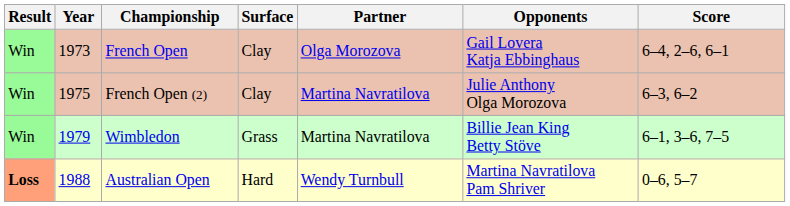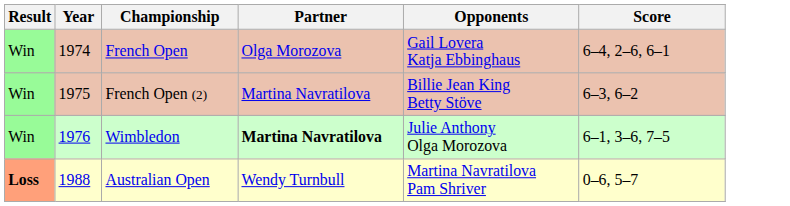 <table class="sortable wikitable">
 <tr>
 <th style="width:40px">Result</th>
 <th style="width:40px">Year</th>
 <th width=130>Championship</th>
-<th>Surface</th>
 <th width=160>Partner</th>
 <th width=170>Opponents</th>
 <th style="width:140px" class="unsortable">Score</th>
 </tr>
 <tr style="background:#ebc2af;">
 <td style="background:#98fb98;">Win</td>
-<td>1973</td>
+<td>1974</td>
 <td><a href='#'>French Open</a></td>
-<td>Clay</td>
 <td> <a href='#'>Olga Morozova</a></td>
 <td> <a href='#'>Gail Lovera</a><br> <a href='#'>Katja Ebbinghaus</a></td>
 <td>6–4, 2–6, 6–1</td>
 </tr>
 <tr style="background:#ebc2af;">
 <td style="background:#98fb98;">Win</td>
 <td>1975</td>
 <td>French Open <small>(2)</small></td>
-<td>Clay</td>
 <td> <a href='#'>Martina Navratilova</a></td>
-<td> <a href='#'>Julie Anthony</a><br> Olga Morozova</td>
+<td> <a href='#'>Billie Jean King</a><br> <a href='#'>Betty Stöve</a></td>
 <td>6–3, 6–2</td>
 </tr>
 <tr style="background:#ccffcc;">
 <td style="background:#98fb98;">Win</td>
-<td><a href='#'>1979</a></td>
+<td><a href='#'>1976</a></td>
 <td><a href='#'>Wimbledon</a></td>
-<td>Grass</td>
-<td> Martina Navratilova</td>
-<td> <a href='#'>Billie Jean King</a><br> <a href='#'>Betty Stöve</a></td>
+<td><strong> Martina Navratilova</strong></td>
+<td> <a href='#'>Julie Anthony</a><br> Olga Morozova</td>
 <td>6–1, 3–6, 7–5</td>
 </tr>
 <tr style="background:#ffffcc;">
 <td style="background:#ffa07a;"><strong>Loss</strong></td>
 <td><a href='#'>1988</a></td>
 <td><a href='#'>Australian Open</a></td>
-<td>Hard</td>
 <td> <a href='#'>Wendy Turnbull</a></td>
 <td> <a href='#'>Martina Navratilova</a><br> <a href='#'>Pam Shriver</a></td>
 <td>0–6, 5–7</td>
 </tr>
 </table>
